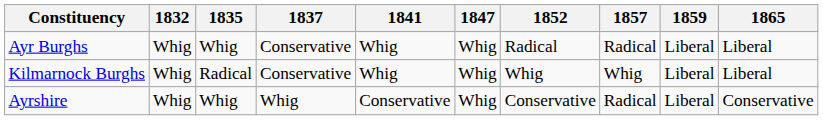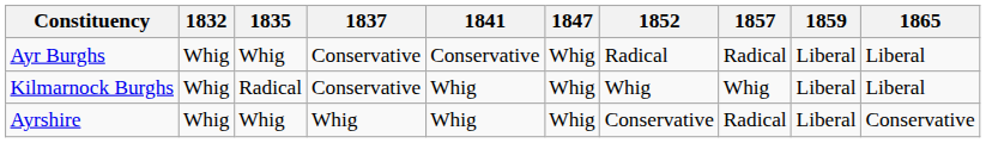 <table class=wikitable sortable>
 <tr>
 <th>Constituency</th>
 <th>1832</th>
 <th>1835</th>
 <th>1837</th>
 <th>1841</th>
 <th>1847</th>
 <th>1852</th>
 <th>1857</th>
 <th>1859</th>
 <th>1865</th>
 </tr>
 <tr>
 <td><a href='#'>Ayr Burghs</a></td>
 <td bgcolor=>Whig</td>
 <td bgcolor=>Whig</td>
 <td bgcolor=>Conservative</td>
-<td bgcolor=>Whig</td>
+<td bgcolor=>Conservative</td>
 <td bgcolor=>Whig</td>
 <td bgcolor=>Radical</td>
 <td bgcolor=>Radical</td>
 <td bgcolor=>Liberal</td>
 <td bgcolor=>Liberal</td>
 </tr>
 <tr>
 <td><a href='#'>Kilmarnock Burghs</a></td>
 <td bgcolor=>Whig</td>
 <td bgcolor=>Radical</td>
 <td bgcolor=>Conservative</td>
 <td bgcolor=>Whig</td>
 <td bgcolor=>Whig</td>
 <td bgcolor=>Whig</td>
 <td bgcolor=>Whig</td>
 <td bgcolor=>Liberal</td>
 <td bgcolor=>Liberal</td>
 </tr>
 <tr>
 <td><a href='#'>Ayrshire</a></td>
 <td bgcolor=>Whig</td>
 <td bgcolor=>Whig</td>
 <td bgcolor=>Whig</td>
-<td bgcolor=>Conservative</td>
+<td bgcolor=>Whig</td>
 <td bgcolor=>Whig</td>
 <td bgcolor=>Conservative</td>
 <td bgcolor=>Radical</td>
 <td bgcolor=>Liberal</td>
 <td bgcolor=>Conservative</td>
 </tr>
 </table>
